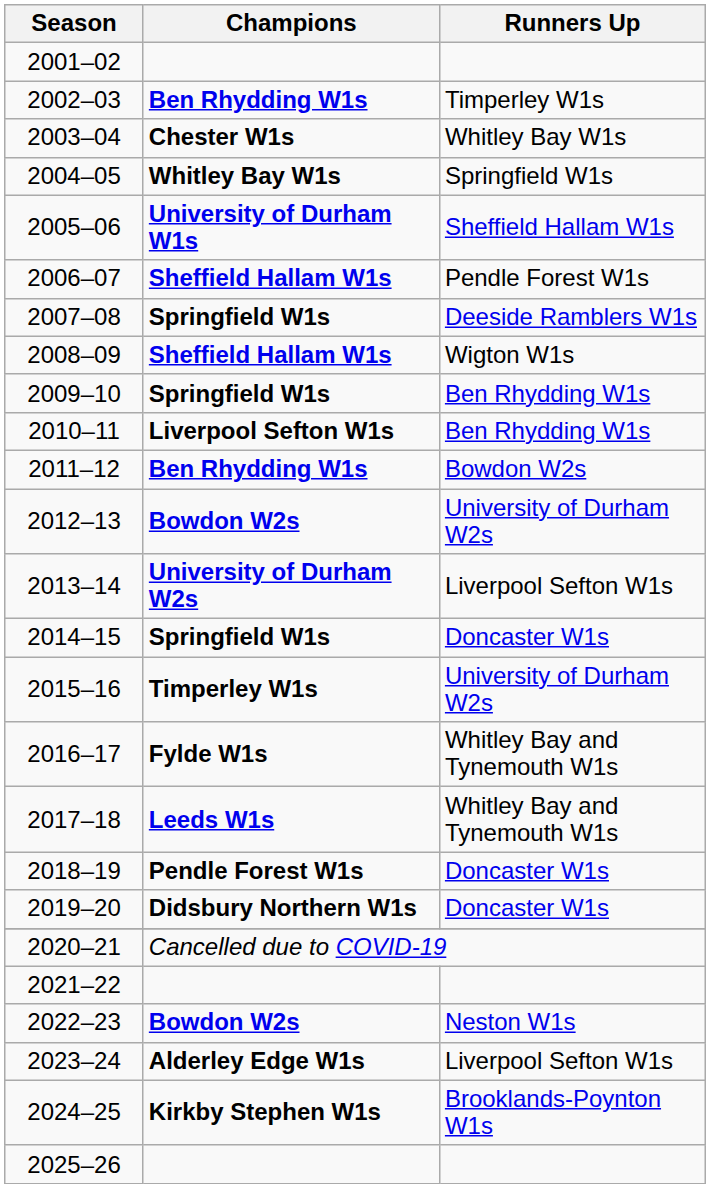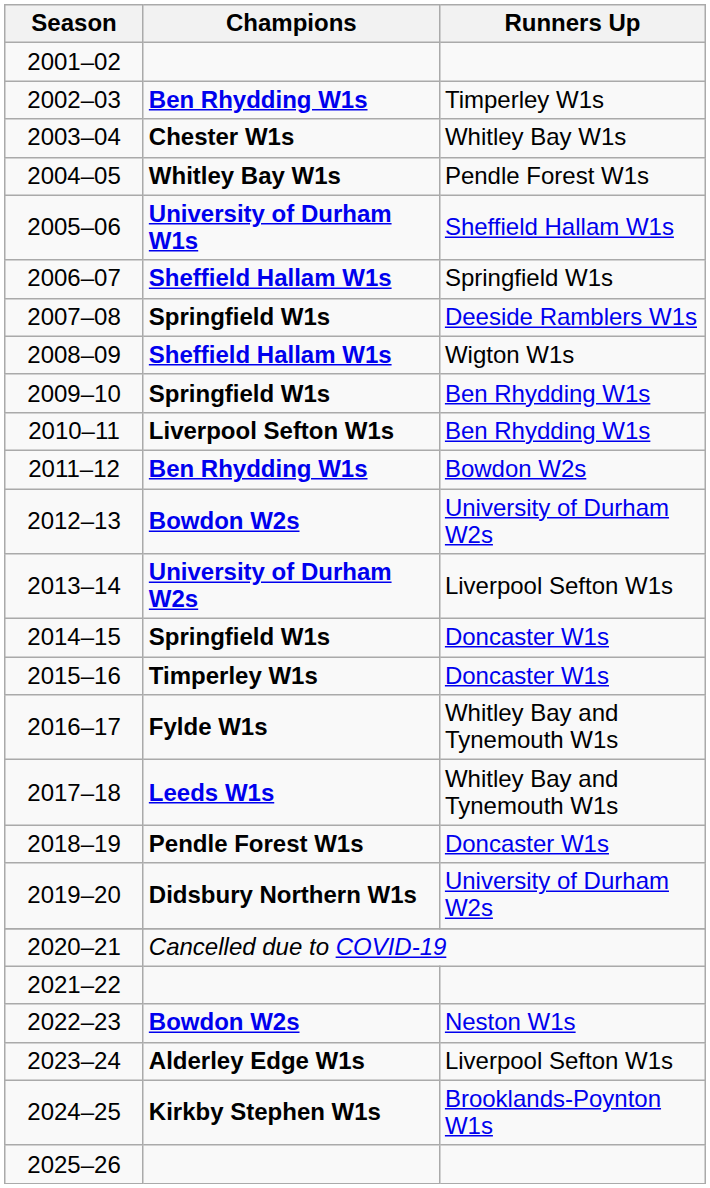 <table class="wikitable" style="text-align:centre; margin-left:1em;">
 <tr>
 <th style="width:85px">Season</th>
 <th style="width:190px">Champions</th>
 <th style="width:170px">Runners Up</th>
 </tr>
 <tr>
 <td style="text-align:center">2001–02</td>
 <td></td>
 <td></td>
 </tr>
 <tr>
 <td style="text-align:center">2002–03</td>
 <td><strong><a href='#'>Ben Rhydding W1s</a></strong></td>
 <td>Timperley W1s</td>
 </tr>
 <tr>
 <td style="text-align:center">2003–04</td>
 <td><strong>Chester W1s</strong></td>
 <td>Whitley Bay W1s</td>
 </tr>
 <tr>
 <td style="text-align:center">2004–05</td>
 <td><strong>Whitley Bay W1s</strong></td>
-<td>Springfield W1s</td>
+<td>Pendle Forest W1s</td>
 </tr>
 <tr>
 <td style="text-align:center">2005–06</td>
 <td><strong><a href='#'>University of Durham W1s</a></strong></td>
 <td><a href='#'>Sheffield Hallam W1s</a></td>
 </tr>
 <tr>
 <td style="text-align:center">2006–07</td>
 <td><strong><a href='#'>Sheffield Hallam W1s</a></strong></td>
-<td>Pendle Forest W1s</td>
+<td>Springfield W1s</td>
 </tr>
 <tr>
 <td style="text-align:center">2007–08</td>
 <td><strong>Springfield W1s</strong></td>
 <td><a href='#'>Deeside Ramblers W1s</a></td>
 </tr>
 <tr>
 <td style="text-align:center">2008–09</td>
 <td><strong><a href='#'>Sheffield Hallam W1s</a></strong></td>
 <td>Wigton W1s</td>
 </tr>
 <tr>
 <td style="text-align:center">2009–10</td>
 <td><strong>Springfield W1s</strong></td>
 <td><a href='#'>Ben Rhydding W1s</a></td>
 </tr>
 <tr>
 <td style="text-align:center">2010–11</td>
 <td><strong>Liverpool Sefton W1s</strong></td>
 <td><a href='#'>Ben Rhydding W1s</a></td>
 </tr>
 <tr>
 <td style="text-align:center">2011–12</td>
 <td><strong><a href='#'>Ben Rhydding W1s</a></strong></td>
 <td><a href='#'>Bowdon W2s</a></td>
 </tr>
 <tr>
 <td style="text-align:center">2012–13</td>
 <td><strong><a href='#'>Bowdon W2s</a></strong></td>
 <td><a href='#'>University of Durham W2s</a></td>
 </tr>
 <tr>
 <td style="text-align:center">2013–14</td>
 <td><strong><a href='#'>University of Durham W2s</a></strong></td>
 <td>Liverpool Sefton W1s</td>
 </tr>
 <tr>
 <td style="text-align:center">2014–15</td>
 <td><strong>Springfield W1s</strong></td>
 <td><a href='#'>Doncaster W1s</a></td>
 </tr>
 <tr>
 <td style="text-align:center">2015–16</td>
 <td><strong>Timperley W1s</strong></td>
-<td><a href='#'>University of Durham W2s</a></td>
+<td><a href='#'>Doncaster W1s</a></td>
 </tr>
 <tr>
 <td style="text-align:center">2016–17</td>
 <td><strong>Fylde W1s</strong></td>
 <td>Whitley Bay and Tynemouth W1s</td>
 </tr>
 <tr>
 <td style="text-align:center">2017–18</td>
 <td><strong><a href='#'>Leeds W1s</a></strong></td>
 <td>Whitley Bay and Tynemouth W1s</td>
 </tr>
 <tr>
 <td style="text-align:center">2018–19</td>
 <td><strong>Pendle Forest W1s</strong></td>
 <td><a href='#'>Doncaster W1s</a></td>
 </tr>
 <tr>
 <td style="text-align:center">2019–20</td>
 <td><strong>Didsbury Northern W1s</strong></td>
-<td><a href='#'>Doncaster W1s</a></td>
+<td><a href='#'>University of Durham W2s</a></td>
 </tr>
 <tr>
 </tr>
 <tr>
 <td style="text-align:center">2020–21</td>
 <td colspan=2><em>Cancelled due to <a href='#'>COVID-19</a></em></td>
 </tr>
 <tr>
 <td style="text-align:center">2021–22</td>
 <td></td>
 <td></td>
 </tr>
 <tr>
 <td style="text-align:center">2022–23</td>
 <td><strong><a href='#'>Bowdon W2s</a></strong></td>
 <td><a href='#'>Neston W1s</a></td>
 </tr>
 <tr>
 <td style="text-align:center">2023–24</td>
 <td><strong>Alderley Edge W1s</strong></td>
 <td>Liverpool Sefton W1s</td>
 </tr>
 <tr>
 <td style="text-align:center">2024–25</td>
 <td><strong>Kirkby Stephen W1s</strong></td>
 <td><a href='#'>Brooklands-Poynton W1s</a></td>
 </tr>
 <tr>
 <td style="text-align:center">2025–26</td>
 <td></td>
 <td></td>
 </tr>
 </table>
